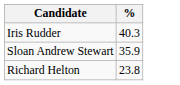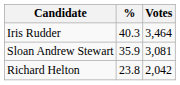 <table class="wikitable">
 <tr>
 <th>Candidate</th>
 <th>%</th>
+<th>Votes</th>
 </tr>
 <tr>
 <td>Iris Rudder</td>
 <td>40.3</td>
+<td>3,464</td>
 </tr>
 <tr>
 <td>Sloan Andrew Stewart</td>
 <td>35.9</td>
+<td>3,081</td>
 </tr>
 <tr>
 <td>Richard Helton</td>
 <td>23.8</td>
+<td>2,042</td>
 </tr>
 </table>
